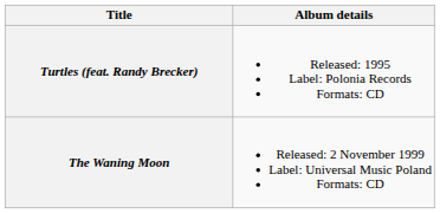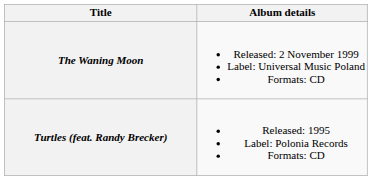 <table class="wikitable plainrowheaders" style="text-align:center;">
 <tr>
 <th scope="col" style="width:17em;">Title</th>
 <th scope="col">Album details</th>
 </tr>
 <tr>
+<th scope="row"><em>The Waning Moon</em></th>
+<td><br><ul><li>Released: 2 November 1999</li><li>Label: Universal Music Poland</li><li>Formats: CD</li></ul></td>
+</tr>
+<tr>
 <th scope="row"><em>Turtles (feat. Randy Brecker)</em></th>
 <td><br><ul><li>Released: 1995</li><li>Label: Polonia Records</li><li>Formats: CD</li></ul></td>
 </tr>
-<tr>
-<th scope="row"><em>The Waning Moon</em></th>
-<td><br><ul><li>Released: 2 November 1999</li><li>Label: Universal Music Poland</li><li>Formats: CD</li></ul></td>
-</tr>
 </table>
